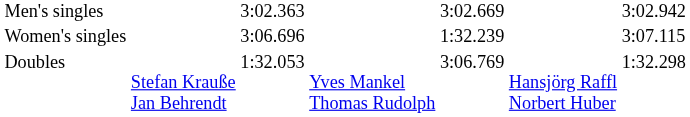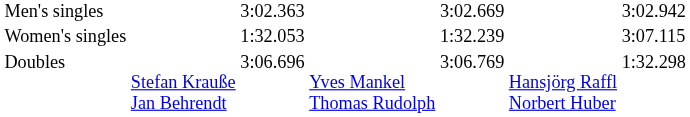 <table>
 <tr>
 <td>Men's singles <br></td>
 <td></td>
 <td>3:02.363</td>
 <td></td>
 <td>3:02.669</td>
 <td></td>
 <td>3:02.942</td>
 </tr>
 <tr>
 <td>Women's singles <br></td>
 <td></td>
-<td>3:06.696</td>
+<td>1:32.053</td>
 <td></td>
 <td>1:32.239</td>
 <td></td>
 <td>3:07.115</td>
 </tr>
 <tr valign="top">
 <td>Doubles <br></td>
 <td><br> <a href='#'>Stefan Krauße</a> <br> <a href='#'>Jan Behrendt</a></td>
-<td>1:32.053</td>
+<td>3:06.696</td>
 <td><br> <a href='#'>Yves Mankel</a> <br> <a href='#'>Thomas Rudolph</a></td>
 <td>3:06.769</td>
 <td><br> <a href='#'>Hansjörg Raffl</a> <br> <a href='#'>Norbert Huber</a></td>
 <td>1:32.298</td>
 </tr>
 </table>
